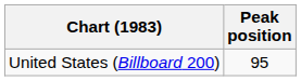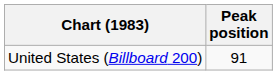 <table class="wikitable">
 <tr>
 <th>Chart (1983)</th>
 <th>Peak<br>position</th>
 </tr>
 <tr>
 <td>United States (<a href='#'><em>Billboard</em> 200</a>)</td>
-<td style="text-align:center;">95</td>
+<td style="text-align:center;">91</td>
 </tr>
 </table>
